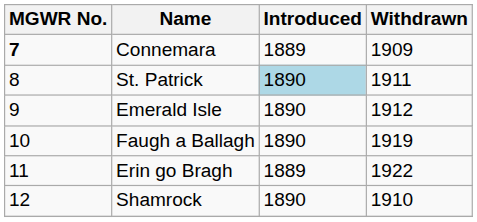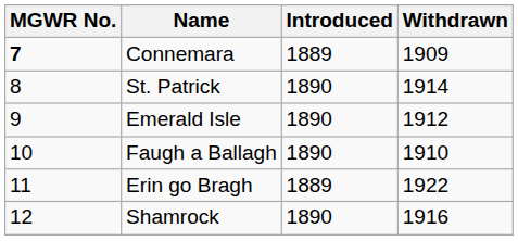 <table class="wikitable">
 <tr>
 <th>MGWR No.</th>
 <th>Name</th>
 <th>Introduced</th>
 <th>Withdrawn</th>
 </tr>
 <tr>
 <td><strong>7</strong></td>
 <td>Connemara</td>
 <td>1889</td>
 <td>1909</td>
 </tr>
 <tr>
 <td>8</td>
 <td>St. Patrick</td>
-<td style="background: lightblue;">1890</td>
-<td>1911</td>
+<td>1890</td>
+<td>1914</td>
 </tr>
 <tr>
 <td>9</td>
 <td>Emerald Isle</td>
 <td>1890</td>
 <td>1912</td>
 </tr>
 <tr>
 <td>10</td>
 <td>Faugh a Ballagh</td>
 <td>1890</td>
-<td>1919</td>
+<td>1910</td>
 </tr>
 <tr>
 <td>11</td>
 <td>Erin go Bragh</td>
 <td>1889</td>
 <td>1922</td>
 </tr>
 <tr>
 <td>12</td>
 <td>Shamrock</td>
 <td>1890</td>
-<td>1910</td>
+<td>1916</td>
 </tr>
 <tr>
 </tr>
 </table>
